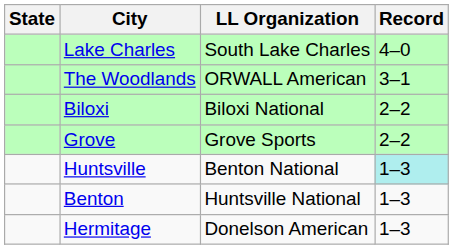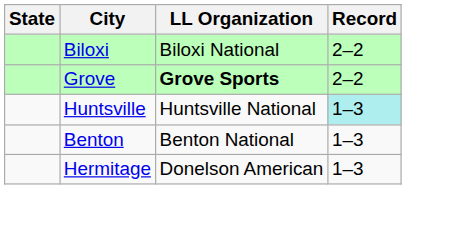 <table class="wikitable">
 <tr>
 <th>State</th>
 <th>City</th>
 <th>LL Organization</th>
 <th>Record</th>
-</tr>
-<tr bgcolor=#bbffbb>
-<td><strong></strong></td>
-<td><a href='#'>Lake Charles</a></td>
-<td>South Lake Charles</td>
-<td>4–0</td>
-</tr>
-<tr bgcolor=#bbffbb>
-<td><strong></strong></td>
-<td><a href='#'>The Woodlands</a></td>
-<td>ORWALL American</td>
-<td>3–1</td>
 </tr>
 <tr bgcolor=#bbffbb>
 <td><strong></strong></td>
 <td><a href='#'>Biloxi</a></td>
 <td>Biloxi National</td>
 <td>2–2</td>
 </tr>
 <tr bgcolor=#bbffbb>
 <td><strong></strong></td>
 <td><a href='#'>Grove</a></td>
-<td>Grove Sports</td>
+<td><strong>Grove Sports</strong></td>
 <td>2–2</td>
 </tr>
 <tr>
 <td><strong></strong></td>
 <td><a href='#'>Huntsville</a></td>
-<td>Benton National</td>
+<td>Huntsville National</td>
 <td style="background: paleturquoise;">1–3</td>
 </tr>
 <tr>
 <td><strong></strong></td>
 <td><a href='#'>Benton</a></td>
-<td>Huntsville National</td>
+<td>Benton National</td>
 <td>1–3</td>
 </tr>
 <tr>
 <td><strong></strong></td>
 <td><a href='#'>Hermitage</a></td>
 <td>Donelson American</td>
 <td>1–3</td>
 </tr>
 </table>
